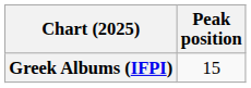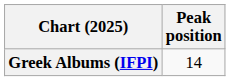 <table class="wikitable sortable plainrowheaders" style="text-align:center">
 <tr>
 <th scope="col">Chart (2025)</th>
 <th scope="col">Peak<br>position</th>
 </tr>
 <tr>
 <th scope="row">Greek Albums (<a href='#'>IFPI</a>)</th>
-<td>15</td>
+<td>14</td>
 </tr>
 </table>
